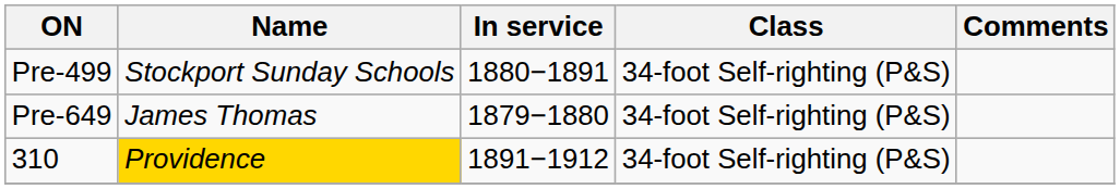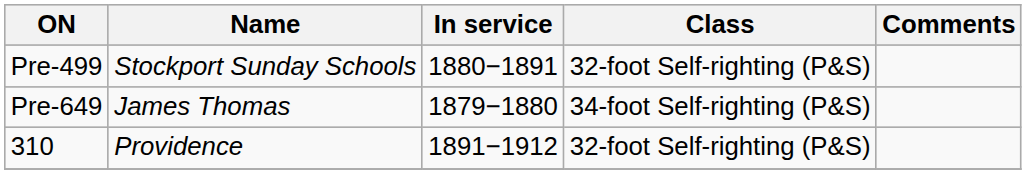 <table class="wikitable">
 <tr>
 <th>ON</th>
 <th>Name</th>
 <th>In service</th>
 <th>Class</th>
 <th>Comments</th>
 </tr>
 <tr>
 <td>Pre-499</td>
 <td><em>Stockport Sunday Schools</em></td>
 <td>1880−1891</td>
-<td>34-foot Self-righting (P&S)</td>
+<td>32-foot Self-righting (P&S)</td>
 <td></td>
 </tr>
 <tr>
 <td>Pre-649</td>
 <td><em>James Thomas</em></td>
 <td>1879−1880</td>
 <td>34-foot Self-righting (P&S)</td>
 <td></td>
 </tr>
 <tr>
 <td>310</td>
-<td style="background: gold;"><em>Providence</em></td>
+<td><em>Providence</em></td>
 <td>1891−1912</td>
-<td>34-foot Self-righting (P&S)</td>
+<td>32-foot Self-righting (P&S)</td>
 <td></td>
 </tr>
 <tr>
 </tr>
 </table>
